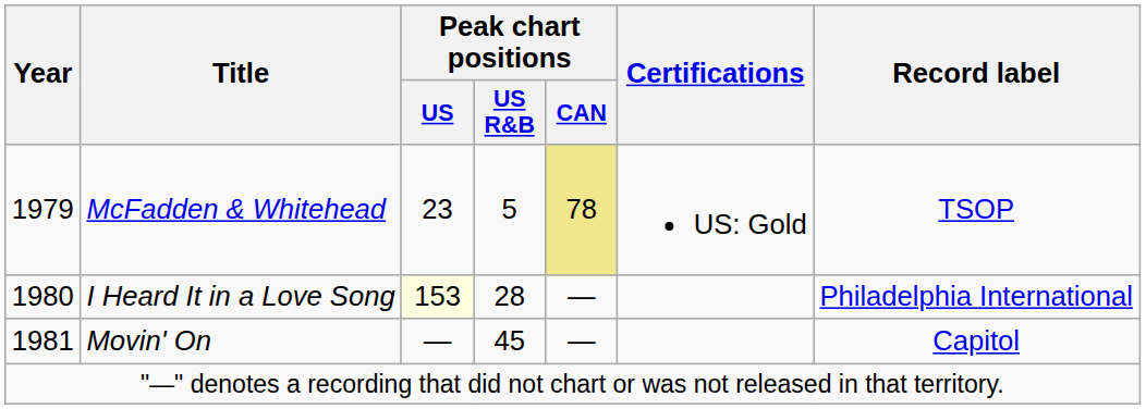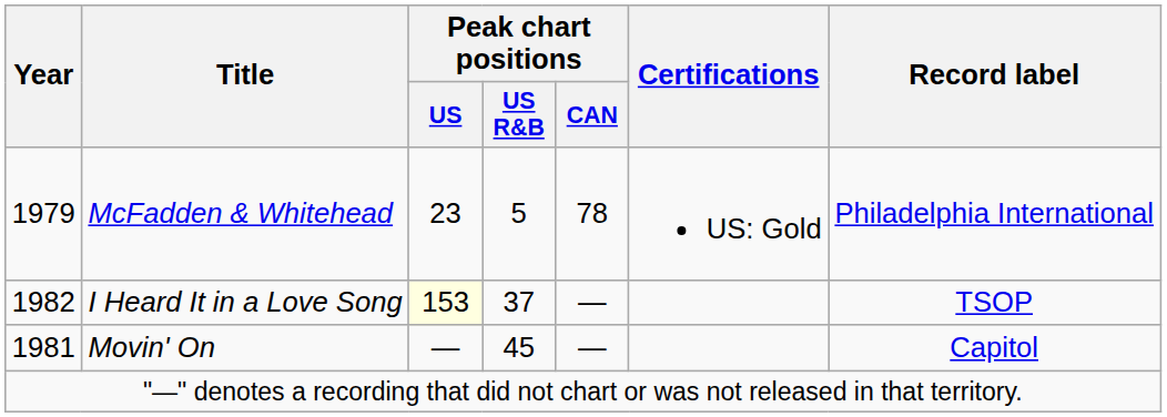 <table class="wikitable" style="text-align:center;">
 <tr>
 <th rowspan="2">Year</th>
 <th rowspan="2">Title</th>
 <th colspan="3">Peak chart positions</th>
 <th rowspan="2"><a href='#'>Certifications</a></th>
 <th rowspan="2">Record label</th>
 </tr>
 <tr style="font-size:smaller;">
 <th width="35"><a href='#'>US</a><br></th>
 <th width="35"><a href='#'>US<br>R&B</a><br></th>
 <th width="35"><a href='#'>CAN</a><br></th>
 </tr>
 <tr>
 <td rowspan="1">1979</td>
 <td align="left"><em><a href='#'>McFadden & Whitehead</a></em></td>
 <td>23</td>
 <td>5</td>
-<td style="background: khaki;">78</td>
+<td>78</td>
 <td align=left><br><ul><li>US: Gold</li></ul></td>
-<td rowspan="1"><a href='#'>TSOP</a></td>
+<td rowspan="1"><a href='#'>Philadelphia International</a></td>
 </tr>
 <tr>
-<td rowspan="1">1980</td>
+<td rowspan="1">1982</td>
 <td align="left"><em>I Heard It in a Love Song</em></td>
 <td style="background: lightyellow;">153</td>
-<td>28</td>
+<td>37</td>
 <td>—</td>
 <td align=left></td>
-<td rowspan="1"><a href='#'>Philadelphia International</a></td>
+<td rowspan="1"><a href='#'>TSOP</a></td>
 </tr>
 <tr>
 <td rowspan="1">1981</td>
 <td align="left"><em>Movin' On</em></td>
 <td>—</td>
 <td>45</td>
 <td>—</td>
 <td align=left></td>
 <td rowspan="1"><a href='#'>Capitol</a></td>
 </tr>
 <tr>
 <td colspan="15" style="font-size:90%">"—" denotes a recording that did not chart or was not released in that territory.</td>
 </tr>
 </table>
